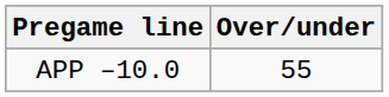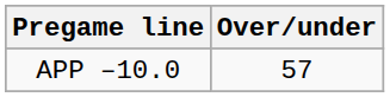 <table class="wikitable">
 <tr align="center">
 <th style=>Pregame line</th>
 <th style=>Over/under</th>
 </tr>
 <tr align="center">
 <td>APP –10.0</td>
-<td>55</td>
+<td>57</td>
 </tr>
 </table>
